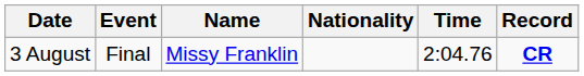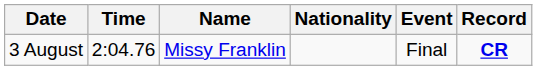 <table class="wikitable" style=text-align:center>
 <tr>
 <th>Date</th>
-<th>Event</th>
+<th>Time</th>
 <th>Name</th>
 <th>Nationality</th>
-<th>Time</th>
+<th>Event</th>
 <th>Record</th>
 </tr>
 <tr>
 <td>3 August</td>
-<td>Final</td>
+<td>2:04.76</td>
 <td align=left><a href='#'>Missy Franklin</a></td>
 <td align=left></td>
-<td>2:04.76</td>
+<td>Final</td>
 <td><strong><a href='#'>CR</a></strong></td>
 </tr>
 </table>
